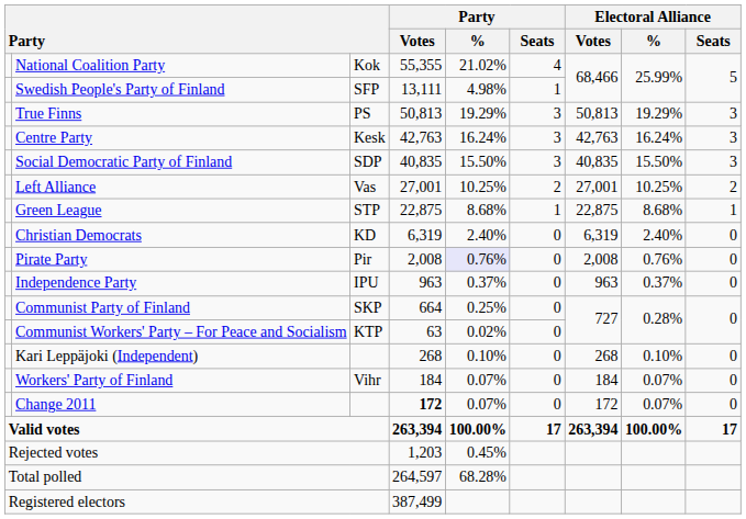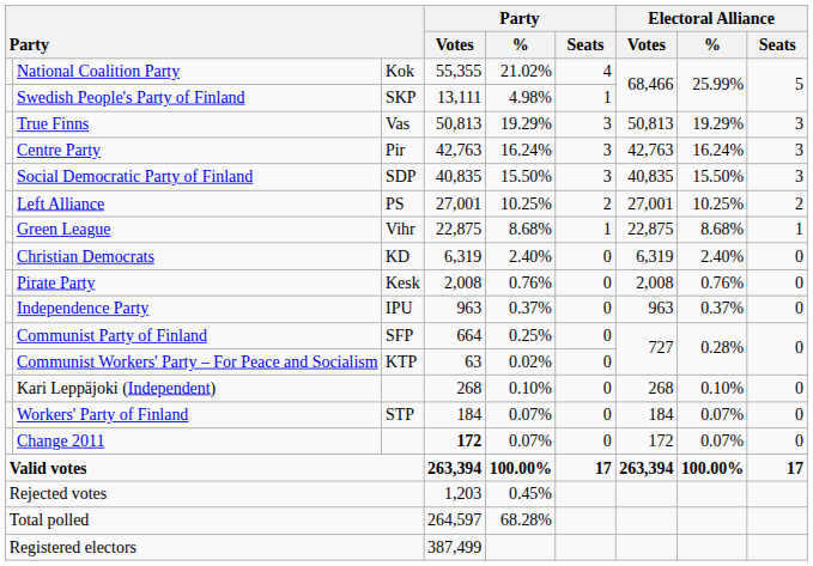 <table class="wikitable" border="1" style="text-align:right;">
 <tr>
 <th style="text-align:left;" valign=bottom rowspan=2 colspan=3>Party</th>
 <th colspan=3>Party</th>
 <th colspan=3>Electoral Alliance</th>
 </tr>
 <tr>
 <th align=center valign=bottom width="50">Votes</th>
 <th align=center valign=bottom width="50">%</th>
 <th align=center valign=bottom width="50">Seats</th>
 <th align=center valign=bottom width="50">Votes</th>
 <th align=center valign=bottom width="50">%</th>
 <th align=center valign=bottom width="50">Seats</th>
 </tr>
 <tr>
 <td></td>
 <td align=left><a href='#'>National Coalition Party</a></td>
 <td align=left>Kok</td>
 <td>55,355</td>
 <td>21.02%</td>
 <td>4</td>
 <td rowspan=2>68,466</td>
 <td rowspan=2>25.99%</td>
 <td rowspan=2>5</td>
 </tr>
 <tr>
 <td></td>
 <td align=left><a href='#'>Swedish People's Party of Finland</a></td>
-<td align=left>SFP</td>
+<td align=left>SKP</td>
 <td>13,111</td>
 <td>4.98%</td>
 <td>1</td>
 </tr>
 <tr>
 <td></td>
 <td align=left><a href='#'>True Finns</a></td>
-<td align=left>PS</td>
+<td align=left>Vas</td>
 <td>50,813</td>
 <td>19.29%</td>
 <td>3</td>
 <td>50,813</td>
 <td>19.29%</td>
 <td>3</td>
 </tr>
 <tr>
 <td></td>
 <td align=left><a href='#'>Centre Party</a></td>
-<td align=left>Kesk</td>
+<td align=left>Pir</td>
 <td>42,763</td>
 <td>16.24%</td>
 <td>3</td>
 <td>42,763</td>
 <td>16.24%</td>
 <td>3</td>
 </tr>
 <tr>
 <td></td>
 <td align=left style="white-space: nowrap;"><a href='#'>Social Democratic Party of Finland</a></td>
 <td align=left>SDP</td>
 <td>40,835</td>
 <td>15.50%</td>
 <td>3</td>
 <td>40,835</td>
 <td>15.50%</td>
 <td>3</td>
 </tr>
 <tr>
 <td></td>
 <td align=left><a href='#'>Left Alliance</a></td>
-<td align=left>Vas</td>
+<td align=left>PS</td>
 <td>27,001</td>
 <td>10.25%</td>
 <td>2</td>
 <td>27,001</td>
 <td>10.25%</td>
 <td>2</td>
 </tr>
 <tr>
 <td></td>
 <td align=left><a href='#'>Green League</a></td>
-<td align=left>STP</td>
+<td align=left>Vihr</td>
 <td>22,875</td>
 <td>8.68%</td>
 <td>1</td>
 <td>22,875</td>
 <td>8.68%</td>
 <td>1</td>
 </tr>
 <tr>
 <td></td>
 <td align=left><a href='#'>Christian Democrats</a></td>
 <td align=left>KD</td>
 <td>6,319</td>
 <td>2.40%</td>
 <td>0</td>
 <td>6,319</td>
 <td>2.40%</td>
 <td>0</td>
 </tr>
 <tr>
 <td></td>
 <td align=left><a href='#'>Pirate Party</a></td>
-<td align=left>Pir</td>
+<td align=left>Kesk</td>
 <td>2,008</td>
-<td style="background: lavender;">0.76%</td>
+<td>0.76%</td>
 <td>0</td>
 <td>2,008</td>
 <td>0.76%</td>
 <td>0</td>
 </tr>
 <tr>
 <td></td>
 <td align=left><a href='#'>Independence Party</a></td>
 <td align=left>IPU</td>
 <td>963</td>
 <td>0.37%</td>
 <td>0</td>
 <td>963</td>
 <td>0.37%</td>
 <td>0</td>
 </tr>
 <tr>
 <td></td>
 <td align=left><a href='#'>Communist Party of Finland</a></td>
-<td align=left>SKP</td>
+<td align=left>SFP</td>
 <td>664</td>
 <td>0.25%</td>
 <td>0</td>
 <td rowspan=2>727</td>
 <td rowspan=2>0.28%</td>
 <td rowspan=2>0</td>
 </tr>
 <tr>
 <td></td>
 <td align=left><a href='#'>Communist Workers' Party – For Peace and Socialism</a></td>
 <td align=left>KTP</td>
 <td>63</td>
 <td>0.02%</td>
 <td>0</td>
 </tr>
 <tr>
 <td></td>
 <td align=left>Kari Leppäjoki (<a href='#'>Independent</a>)</td>
 <td align=left></td>
 <td>268</td>
 <td>0.10%</td>
 <td>0</td>
 <td>268</td>
 <td>0.10%</td>
 <td>0</td>
 </tr>
 <tr>
 <td></td>
 <td align=left><a href='#'>Workers' Party of Finland</a></td>
-<td align=left>Vihr</td>
+<td align=left>STP</td>
 <td>184</td>
 <td>0.07%</td>
 <td>0</td>
 <td>184</td>
 <td>0.07%</td>
 <td>0</td>
 </tr>
 <tr>
 <td></td>
 <td align=left><a href='#'>Change 2011</a></td>
 <td align=left></td>
 <td><strong>172</strong></td>
 <td>0.07%</td>
 <td>0</td>
 <td>172</td>
 <td>0.07%</td>
 <td>0</td>
 </tr>
 <tr style="font-weight:bold">
 <td align=left colspan=3>Valid votes</td>
 <td>263,394</td>
 <td>100.00%</td>
 <td>17</td>
 <td>263,394</td>
 <td>100.00%</td>
 <td>17</td>
 </tr>
 <tr>
 <td align=left colspan=3>Rejected votes</td>
 <td>1,203</td>
 <td>0.45%</td>
 <td></td>
 <td></td>
 <td></td>
 <td></td>
 </tr>
 <tr>
 <td align=left colspan=3>Total polled</td>
 <td>264,597</td>
 <td>68.28%</td>
 <td></td>
 <td></td>
 <td></td>
 <td></td>
 </tr>
 <tr>
 <td align=left colspan=3>Registered electors</td>
 <td>387,499</td>
 <td></td>
 <td></td>
 <td></td>
 <td></td>
 <td></td>
 </tr>
 </table>
